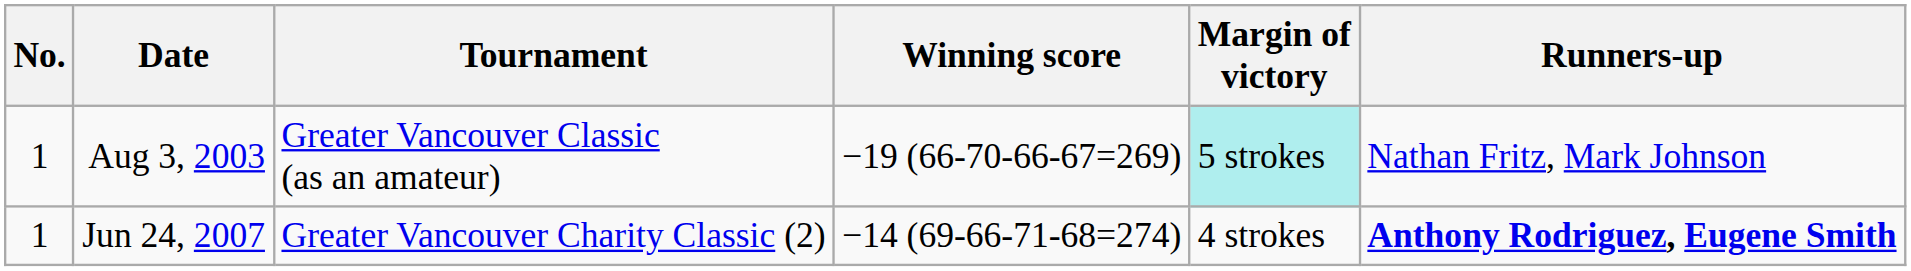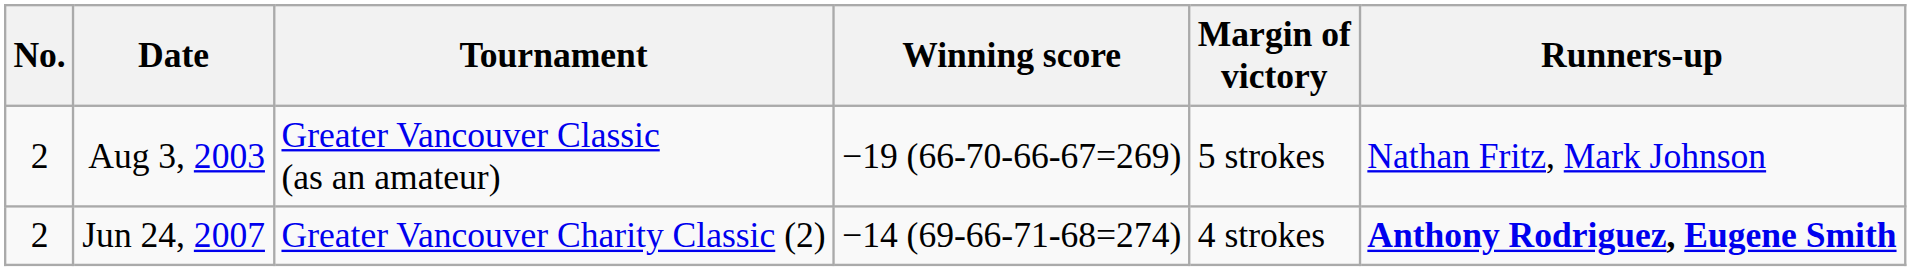 <table class="wikitable" style="font-size:95%;">
 <tr>
 <th>No.</th>
 <th>Date</th>
 <th>Tournament</th>
 <th>Winning score</th>
 <th>Margin of<br>victory</th>
 <th>Runners-up</th>
 </tr>
 <tr>
-<td align=center>1</td>
+<td align=center>2</td>
 <td align=right>Aug 3, <a href='#'>2003</a></td>
 <td><a href='#'>Greater Vancouver Classic</a><br>(as an amateur)</td>
 <td>−19 (66-70-66-67=269)</td>
-<td style="background: paleturquoise;">5 strokes</td>
+<td>5 strokes</td>
 <td> <a href='#'>Nathan Fritz</a>,  <a href='#'>Mark Johnson</a></td>
 </tr>
 <tr>
-<td align=center>1</td>
+<td align=center>2</td>
 <td align=right>Jun 24, <a href='#'>2007</a></td>
 <td><a href='#'>Greater Vancouver Charity Classic</a> (2)</td>
 <td>−14 (69-66-71-68=274)</td>
 <td>4 strokes</td>
 <td><strong> <a href='#'>Anthony Rodriguez</a>,  <a href='#'>Eugene Smith</a></strong></td>
 </tr>
 </table>
